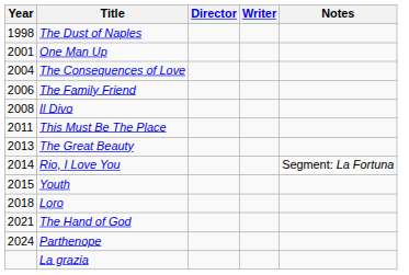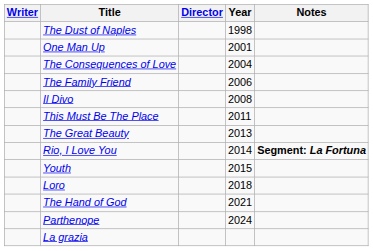 <table class="wikitable sortable">
 <tr>
-<th>Year</th>
+<th><a href='#'>Writer</a></th>
 <th>Title</th>
 <th><a href='#'>Director</a></th>
-<th><a href='#'>Writer</a></th>
+<th>Year</th>
 <th class="unsortable">Notes</th>
 </tr>
 <tr>
-<td>1998</td>
+<td></td>
 <td><em><a href='#'>The Dust of Naples</a></em></td>
 <td></td>
-<td></td>
+<td>1998</td>
 <td></td>
 </tr>
 <tr>
-<td>2001</td>
+<td></td>
 <td><em><a href='#'>One Man Up</a></em></td>
 <td></td>
-<td></td>
+<td>2001</td>
 <td></td>
 </tr>
 <tr>
-<td>2004</td>
+<td></td>
 <td><em><a href='#'>The Consequences of Love</a></em></td>
 <td></td>
-<td></td>
+<td>2004</td>
 <td></td>
 </tr>
 <tr>
-<td>2006</td>
+<td></td>
 <td><em><a href='#'>The Family Friend</a></em></td>
 <td></td>
-<td></td>
+<td>2006</td>
 <td></td>
 </tr>
 <tr>
-<td>2008</td>
+<td></td>
 <td><em><a href='#'>Il Divo</a></em></td>
 <td></td>
-<td></td>
+<td>2008</td>
 <td></td>
 </tr>
 <tr>
-<td>2011</td>
+<td></td>
 <td><em><a href='#'>This Must Be The Place</a></em></td>
 <td></td>
-<td></td>
+<td>2011</td>
 <td></td>
 </tr>
 <tr>
-<td>2013</td>
+<td></td>
 <td><em><a href='#'>The Great Beauty</a></em></td>
 <td></td>
-<td></td>
+<td>2013</td>
 <td></td>
 </tr>
 <tr>
-<td>2014</td>
+<td></td>
 <td><em><a href='#'>Rio, I Love You</a></em></td>
 <td></td>
-<td></td>
-<td>Segment: <em>La Fortuna</em></td>
+<td>2014</td>
+<td><strong>Segment: <em>La Fortuna</em></strong></td>
 </tr>
 <tr>
-<td>2015</td>
+<td></td>
 <td><em><a href='#'>Youth</a></em></td>
 <td></td>
-<td></td>
+<td>2015</td>
 <td></td>
 </tr>
 <tr>
-<td>2018</td>
+<td></td>
 <td><em><a href='#'>Loro</a></em></td>
 <td></td>
-<td></td>
+<td>2018</td>
 <td></td>
 </tr>
 <tr>
-<td>2021</td>
+<td></td>
 <td><em><a href='#'>The Hand of God</a></em></td>
 <td></td>
-<td></td>
+<td>2021</td>
 <td></td>
 </tr>
 <tr>
-<td>2024</td>
+<td></td>
 <td><em><a href='#'>Parthenope</a></em></td>
 <td></td>
-<td></td>
+<td>2024</td>
 <td></td>
 </tr>
 <tr>
 <td></td>
 <td><em><a href='#'>La grazia</a></em></td>
 <td></td>
 <td></td>
 <td></td>
 </tr>
 </table>
